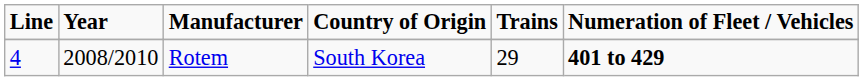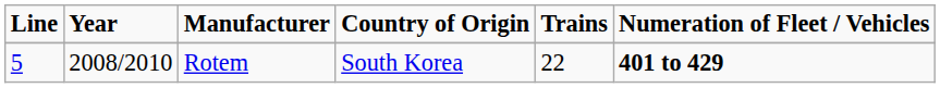 <table class="wikitable">
 <tr>
 <td><strong>Line</strong></td>
 <td><strong>Year</strong></td>
 <td><strong>Manufacturer</strong></td>
 <td><strong>Country of Origin</strong></td>
 <td><strong>Trains</strong></td>
 <td><strong>Numeration of Fleet / Vehicles</strong></td>
 </tr>
 <tr>
 </tr>
 <tr>
-<td><a href='#'>4</a></td>
+<td><a href='#'>5</a></td>
 <td>2008/2010</td>
 <td><a href='#'>Rotem</a></td>
 <td><a href='#'>South Korea</a></td>
-<td>29</td>
+<td>22</td>
 <td><strong>401 to 429</strong></td>
 </tr>
 </table>
